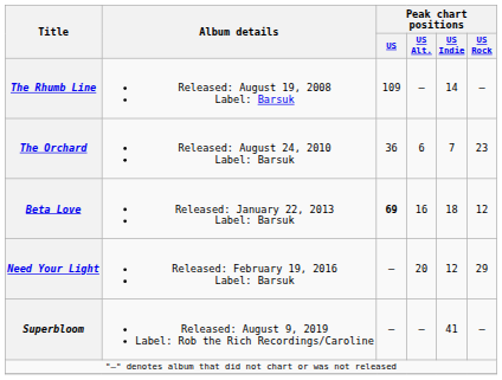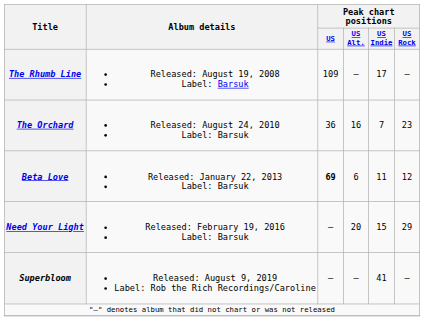 <table class="wikitable plainrowheaders" style="text-align:center;">
 <tr>
 <th scope="col" rowspan="2">Title</th>
 <th scope="col" rowspan="2">Album details</th>
 <th scope="col" colspan="4">Peak chart positions</th>
 </tr>
 <tr>
 <th scope="col" style="width:3em;font-size:85%;"><a href='#'>US</a><br></th>
 <th scope="col" style="width:3em;font-size:85%;"><a href='#'>US<br>Alt.</a><br></th>
 <th scope="col" style="width:3em;font-size:85%;"><a href='#'>US Indie</a><br></th>
 <th scope="col" style="width:3em;font-size:85%;"><a href='#'>US<br>Rock</a><br></th>
 </tr>
 <tr>
 <th scope="row"><em><a href='#'>The Rhumb Line</a></em></th>
 <td><br><ul><li>Released: August 19, 2008</li><li>Label: <a href='#'>Barsuk</a></li></ul></td>
 <td>109</td>
 <td>—</td>
-<td>14</td>
+<td>17</td>
 <td>—</td>
 </tr>
 <tr>
 <th scope="row"><em><a href='#'>The Orchard</a></em></th>
 <td><br><ul><li>Released: August 24, 2010</li><li>Label: Barsuk</li></ul></td>
 <td>36</td>
-<td>6</td>
+<td>16</td>
 <td>7</td>
 <td>23</td>
 </tr>
 <tr>
 <th scope="row"><em><a href='#'>Beta Love</a></em></th>
 <td><br><ul><li>Released: January 22, 2013</li><li>Label: Barsuk</li></ul></td>
 <td><strong>69</strong></td>
-<td>16</td>
-<td>18</td>
+<td>6</td>
+<td>11</td>
 <td>12</td>
 </tr>
 <tr>
 <th scope="row"><em><a href='#'>Need Your Light</a></em></th>
 <td><br><ul><li>Released: February 19, 2016</li><li>Label: Barsuk</li></ul></td>
 <td>—</td>
 <td>20</td>
-<td>12</td>
+<td>15</td>
 <td>29</td>
 </tr>
 <tr>
 <th scope="row"><em>Superbloom</em></th>
 <td><br><ul><li>Released: August 9, 2019</li><li>Label: Rob the Rich Recordings/Caroline</li></ul></td>
 <td>—</td>
 <td>—</td>
 <td>41</td>
 <td>—</td>
 </tr>
 <tr>
 <td colspan="10" style="text-align:center; font-size:85%;">"—" denotes album that did not chart or was not released</td>
 </tr>
 <tr>
 </tr>
 </table>
